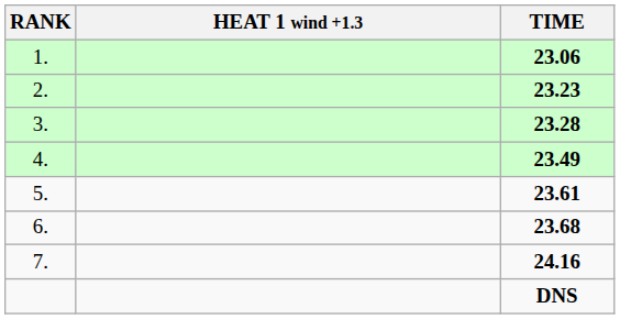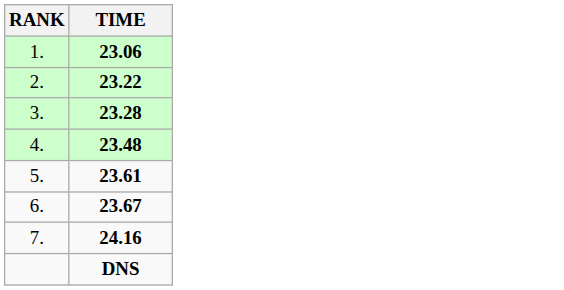 <table class="wikitable" style="border-collapse: collapse; font-size: 90%;">
 <tr>
 <th>RANK</th>
-<th style="width: 20em">HEAT 1 <small>wind +1.3</small></th>
 <th style="width: 5em">TIME</th>
 </tr>
 <tr style="background:#ccffcc;">
 <td align="center">1.</td>
-<td></td>
 <td align="center"><strong>23.06</strong></td>
 </tr>
 <tr style="background:#ccffcc;">
 <td align="center">2.</td>
-<td></td>
-<td align="center"><strong>23.23</strong></td>
+<td align="center"><strong>23.22</strong></td>
 </tr>
 <tr style="background:#ccffcc;">
 <td align="center">3.</td>
-<td></td>
 <td align="center"><strong>23.28</strong></td>
 </tr>
 <tr style="background:#ccffcc;">
 <td align="center">4.</td>
-<td></td>
-<td align="center"><strong>23.49</strong></td>
+<td align="center"><strong>23.48</strong></td>
 </tr>
 <tr>
 <td align="center">5.</td>
-<td></td>
 <td align="center"><strong>23.61</strong></td>
 </tr>
 <tr>
 <td align="center">6.</td>
-<td></td>
-<td align="center"><strong>23.68</strong></td>
+<td align="center"><strong>23.67</strong></td>
 </tr>
 <tr>
 <td align="center">7.</td>
-<td></td>
 <td align="center"><strong>24.16</strong></td>
 </tr>
 <tr>
 <td align="center"></td>
-<td></td>
 <td align="center"><strong>DNS</strong></td>
 </tr>
 </table>
